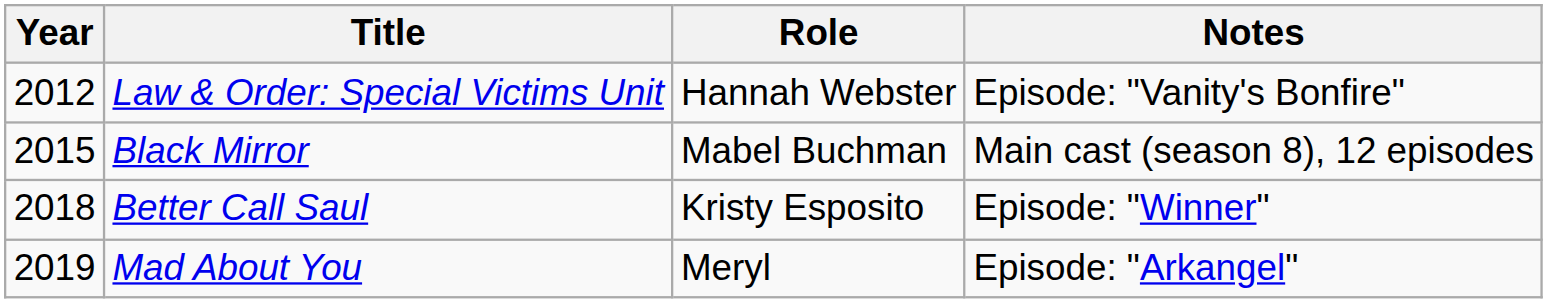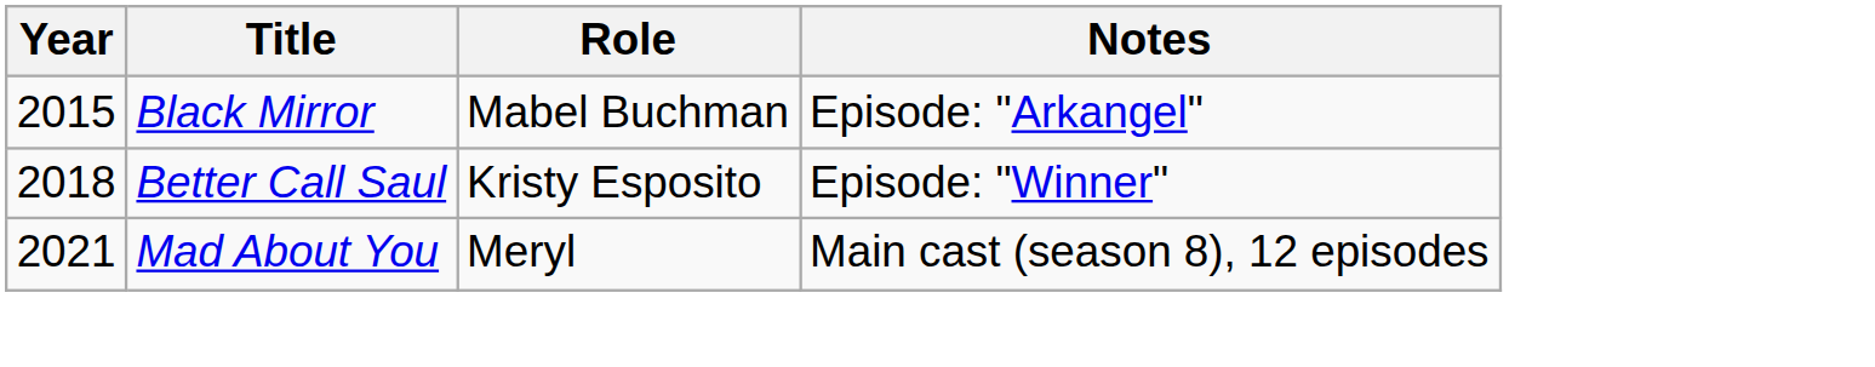 <table class="wikitable sortable">
 <tr>
 <th scope="col">Year</th>
 <th scope="col">Title</th>
 <th scope="col">Role</th>
 <th scope="col">Notes</th>
 </tr>
 <tr>
-<td>2012</td>
-<td scope="row"><em><a href='#'>Law & Order: Special Victims Unit</a></em></td>
-<td>Hannah Webster</td>
-<td>Episode: "Vanity's Bonfire"</td>
-</tr>
-<tr>
 <td>2015</td>
 <td scope="row"><em><a href='#'>Black Mirror</a></em></td>
 <td>Mabel Buchman</td>
-<td>Main cast (season 8), 12 episodes</td>
+<td>Episode: "<a href='#'>Arkangel</a>"</td>
 </tr>
 <tr>
 <td>2018</td>
 <td scope="row"><em><a href='#'>Better Call Saul</a></em></td>
 <td>Kristy Esposito</td>
 <td>Episode: "<a href='#'>Winner</a>"</td>
 </tr>
 <tr>
-<td>2019</td>
+<td>2021</td>
 <td scope="row"><em><a href='#'>Mad About You</a></em></td>
 <td>Meryl</td>
-<td>Episode: "<a href='#'>Arkangel</a>"</td>
+<td>Main cast (season 8), 12 episodes</td>
 </tr>
 </table>
